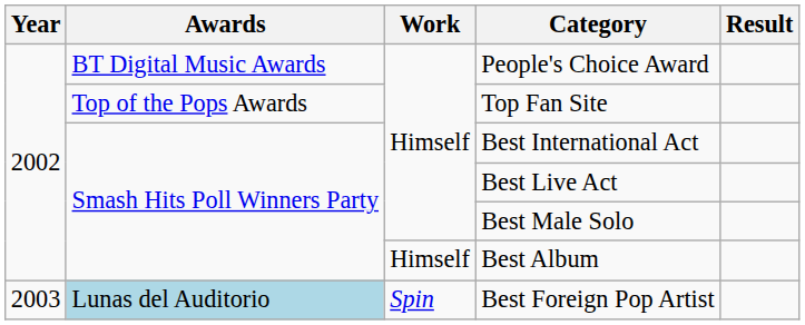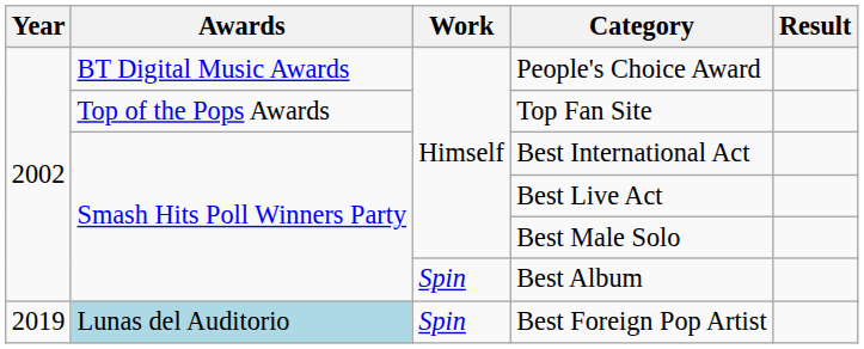 <table class=wikitable>
 <tr>
 <th>Year</th>
 <th>Awards</th>
 <th>Work</th>
 <th>Category</th>
 <th>Result</th>
 </tr>
 <tr>
 <td rowspan=6>2002</td>
 <td><a href='#'>BT Digital Music Awards</a></td>
 <td rowspan=5>Himself</td>
 <td>People's Choice Award</td>
 <td></td>
 </tr>
 <tr>
 <td><a href='#'>Top of the Pops</a> Awards</td>
 <td>Top Fan Site</td>
 <td></td>
 </tr>
 <tr>
 <td rowspan=4><a href='#'>Smash Hits Poll Winners Party</a></td>
 <td>Best International Act</td>
 <td></td>
 </tr>
 <tr>
 <td>Best Live Act</td>
 <td></td>
 </tr>
 <tr>
 <td>Best Male Solo</td>
 <td></td>
 </tr>
 <tr>
-<td>Himself</td>
+<td><em><a href='#'>Spin</a></em></td>
 <td>Best Album</td>
 <td></td>
 </tr>
 <tr>
-<td rowspan=1>2003</td>
+<td rowspan=1>2019</td>
 <td style="background: lightblue;">Lunas del Auditorio</td>
 <td><em><a href='#'>Spin</a></em></td>
 <td>Best Foreign Pop Artist</td>
 <td></td>
 </tr>
 </table>
